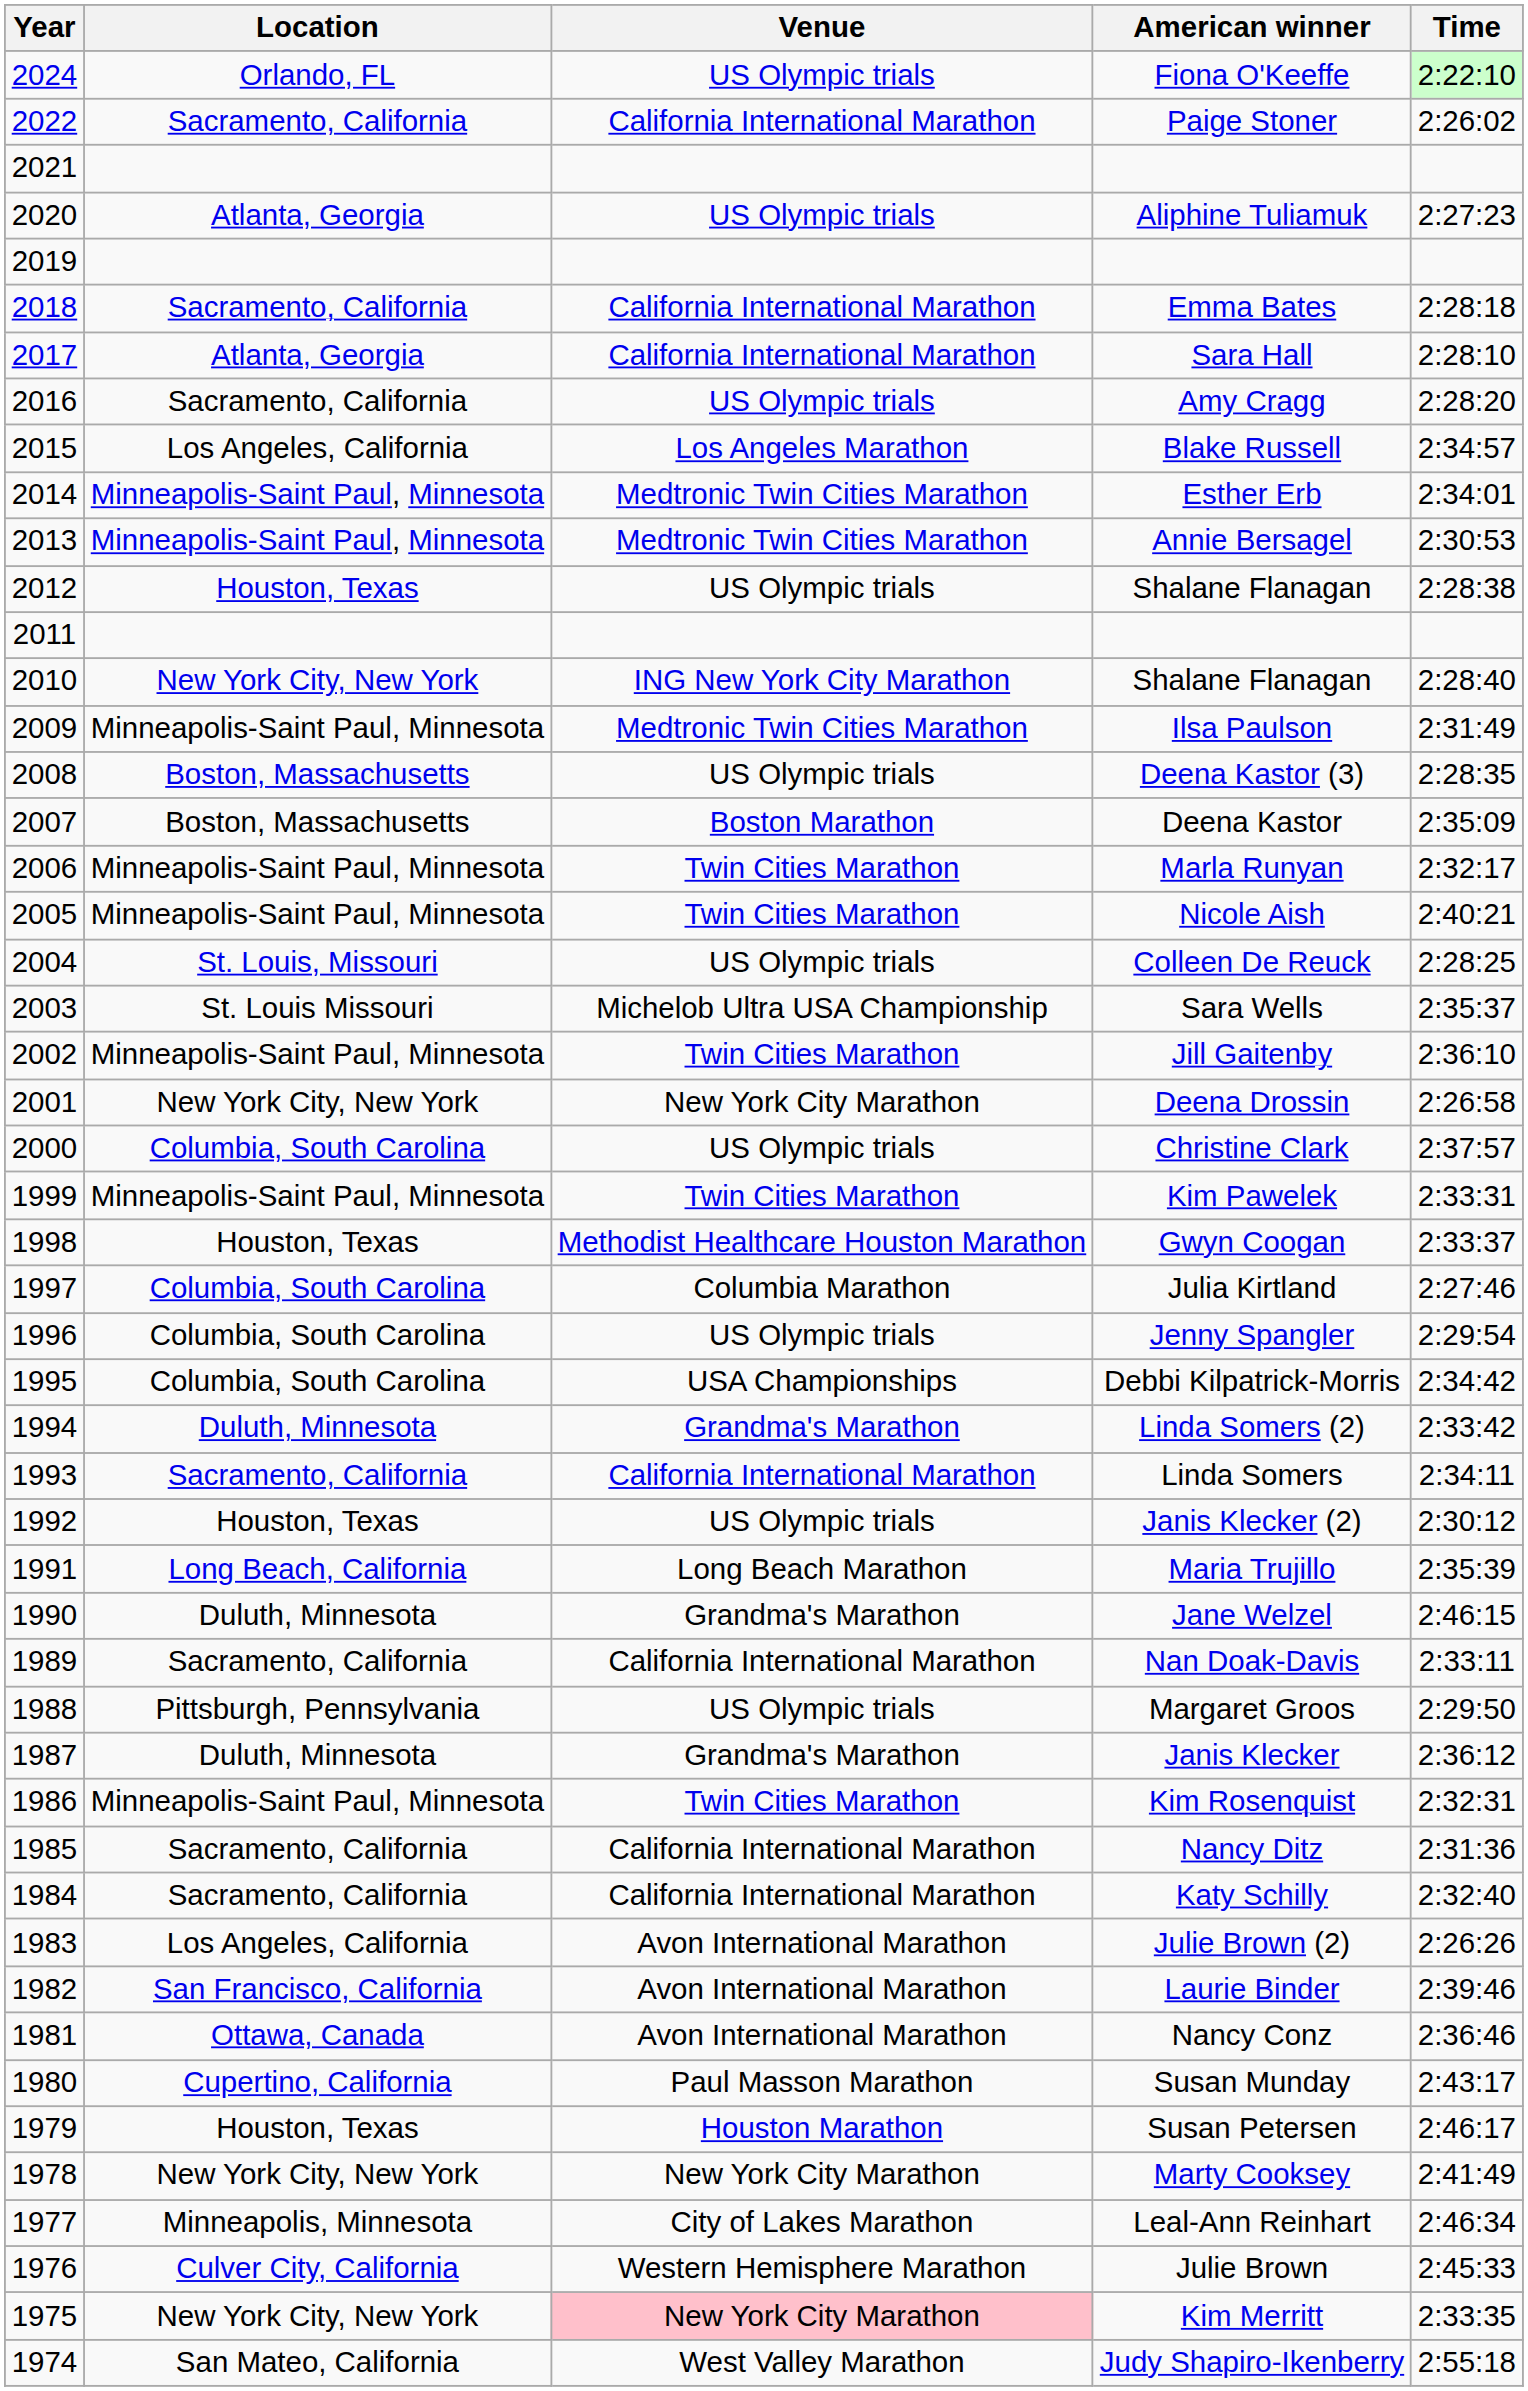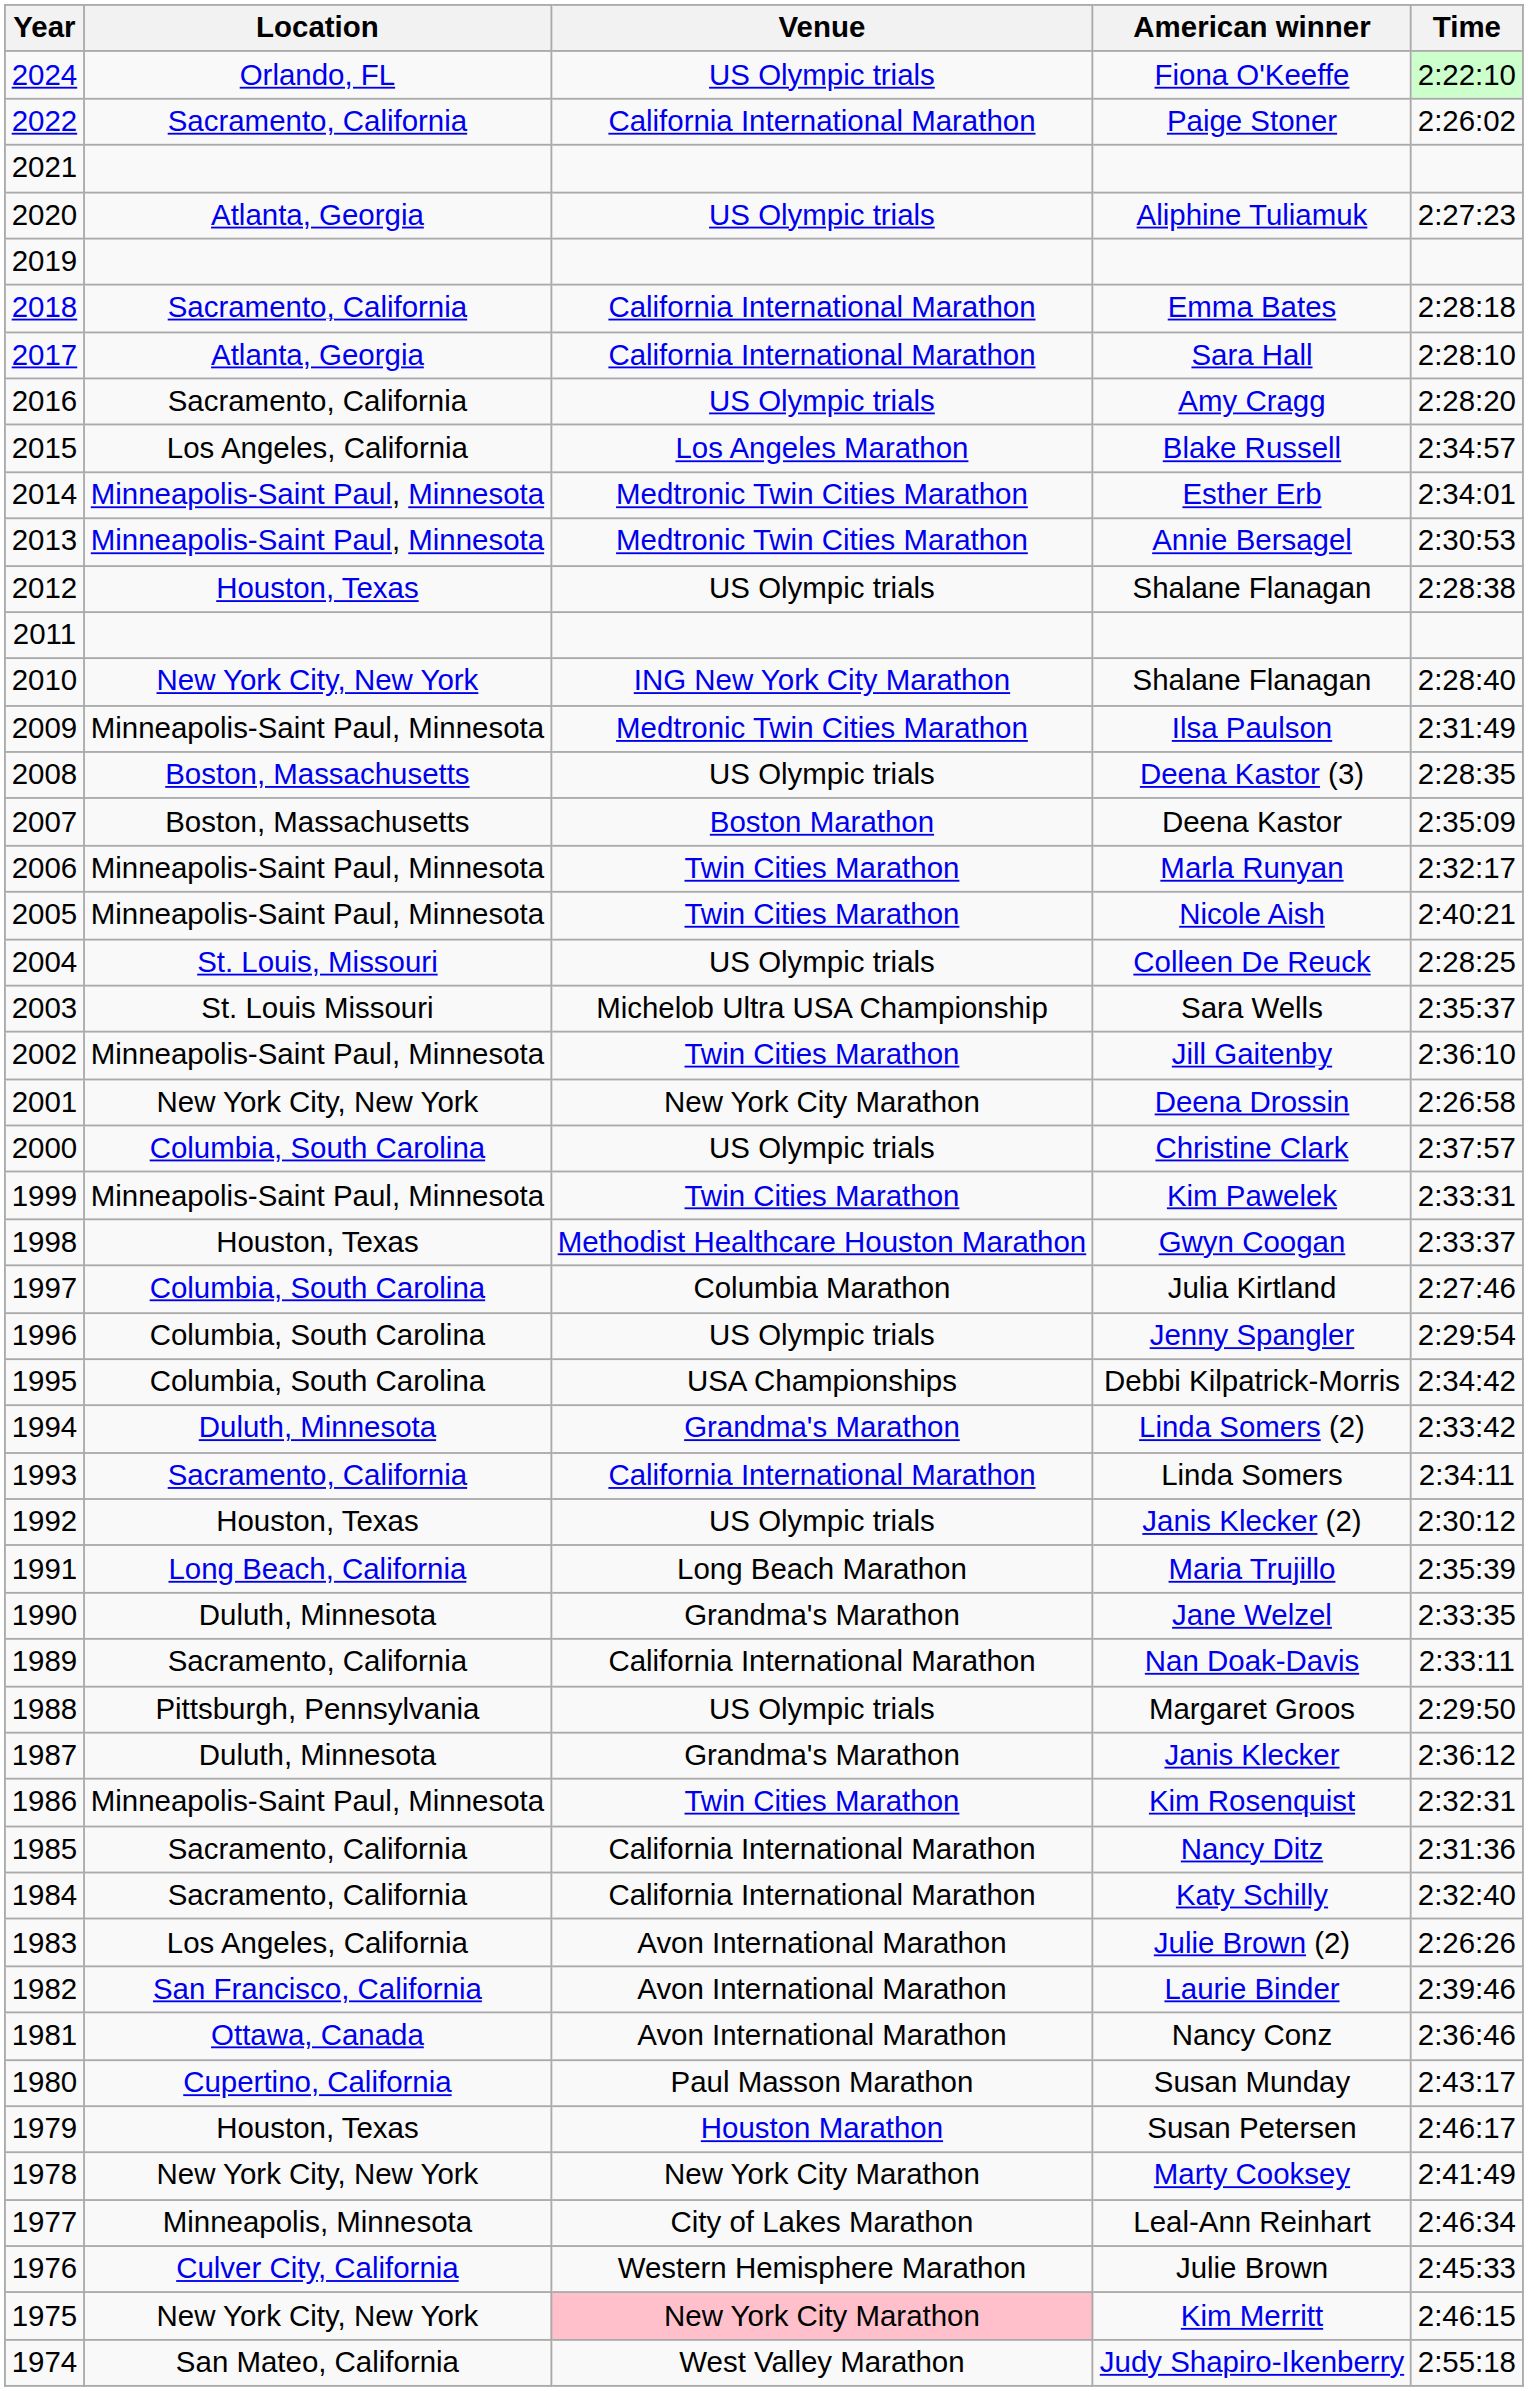 <table class="wikitable sortable" style="text-align:center">
 <tr>
 <th>Year</th>
 <th class=unsortable>Location</th>
 <th class=unsortable>Venue</th>
 <th class=unsortable>American winner</th>
 <th>Time</th>
 </tr>
 <tr>
 <td><a href='#'>2024</a></td>
 <td><a href='#'>Orlando, FL</a></td>
 <td><a href='#'>US Olympic trials</a></td>
 <td><a href='#'>Fiona O'Keeffe</a></td>
 <td bgcolor="#CCFFCC">2:22:10</td>
 </tr>
 <tr>
 <td><a href='#'>2022</a></td>
 <td><a href='#'>Sacramento, California</a></td>
 <td><a href='#'>California International Marathon</a></td>
 <td><a href='#'>Paige Stoner</a></td>
 <td>2:26:02</td>
 </tr>
 <tr>
 <td>2021</td>
 <td></td>
 <td></td>
 <td></td>
 <td></td>
 </tr>
 <tr>
 <td>2020</td>
 <td><a href='#'>Atlanta, Georgia</a></td>
 <td><a href='#'>US Olympic trials</a></td>
 <td><a href='#'>Aliphine Tuliamuk</a></td>
 <td>2:27:23</td>
 </tr>
 <tr>
 <td>2019</td>
 <td></td>
 <td></td>
 <td></td>
 <td></td>
 </tr>
 <tr>
 <td><a href='#'>2018</a></td>
 <td><a href='#'>Sacramento, California</a></td>
 <td><a href='#'>California International Marathon</a></td>
 <td><a href='#'>Emma Bates</a></td>
 <td>2:28:18</td>
 </tr>
 <tr>
 <td><a href='#'>2017</a></td>
 <td><a href='#'>Atlanta, Georgia</a></td>
 <td><a href='#'>California International Marathon</a></td>
 <td><a href='#'>Sara Hall</a></td>
 <td>2:28:10</td>
 </tr>
 <tr>
 <td>2016</td>
 <td>Sacramento, California</td>
 <td><a href='#'>US Olympic trials</a></td>
 <td><a href='#'>Amy Cragg</a></td>
 <td>2:28:20</td>
 </tr>
 <tr>
 <td>2015</td>
 <td>Los Angeles, California</td>
 <td><a href='#'>Los Angeles Marathon</a></td>
 <td><a href='#'>Blake Russell</a></td>
 <td>2:34:57</td>
 </tr>
 <tr>
 <td>2014</td>
 <td><a href='#'>Minneapolis-Saint Paul</a>, <a href='#'>Minnesota</a></td>
 <td><a href='#'>Medtronic Twin Cities Marathon</a></td>
 <td><a href='#'>Esther Erb</a></td>
 <td>2:34:01</td>
 </tr>
 <tr>
 <td>2013</td>
 <td><a href='#'>Minneapolis-Saint Paul</a>, <a href='#'>Minnesota</a></td>
 <td><a href='#'>Medtronic Twin Cities Marathon</a></td>
 <td><a href='#'>Annie Bersagel</a></td>
 <td>2:30:53</td>
 </tr>
 <tr>
 <td>2012</td>
 <td><a href='#'>Houston, Texas</a></td>
 <td>US Olympic trials</td>
 <td>Shalane Flanagan</td>
 <td>2:28:38</td>
 </tr>
 <tr>
 <td>2011</td>
 <td></td>
 <td></td>
 <td></td>
 <td></td>
 </tr>
 <tr>
 <td>2010</td>
 <td><a href='#'>New York City, New York</a></td>
 <td><a href='#'>ING New York City Marathon</a></td>
 <td>Shalane Flanagan</td>
 <td>2:28:40</td>
 </tr>
 <tr>
 <td>2009</td>
 <td>Minneapolis-Saint Paul, Minnesota</td>
 <td><a href='#'>Medtronic Twin Cities Marathon</a></td>
 <td><a href='#'>Ilsa Paulson</a></td>
 <td>2:31:49</td>
 </tr>
 <tr>
 <td>2008</td>
 <td><a href='#'>Boston, Massachusetts</a></td>
 <td>US Olympic trials</td>
 <td><a href='#'>Deena Kastor</a> (3)</td>
 <td>2:28:35</td>
 </tr>
 <tr>
 <td>2007</td>
 <td>Boston, Massachusetts</td>
 <td><a href='#'>Boston Marathon</a></td>
 <td>Deena Kastor</td>
 <td>2:35:09</td>
 </tr>
 <tr>
 <td>2006</td>
 <td>Minneapolis-Saint Paul, Minnesota</td>
 <td><a href='#'>Twin Cities Marathon</a></td>
 <td><a href='#'>Marla Runyan</a></td>
 <td>2:32:17</td>
 </tr>
 <tr>
 <td>2005</td>
 <td>Minneapolis-Saint Paul, Minnesota</td>
 <td><a href='#'>Twin Cities Marathon</a></td>
 <td><a href='#'>Nicole Aish</a></td>
 <td>2:40:21</td>
 </tr>
 <tr>
 <td>2004</td>
 <td><a href='#'>St. Louis, Missouri</a></td>
 <td>US Olympic trials</td>
 <td><a href='#'>Colleen De Reuck</a></td>
 <td>2:28:25</td>
 </tr>
 <tr>
 <td>2003</td>
 <td>St. Louis Missouri</td>
 <td>Michelob Ultra USA Championship</td>
 <td>Sara Wells</td>
 <td>2:35:37</td>
 </tr>
 <tr>
 <td>2002</td>
 <td>Minneapolis-Saint Paul, Minnesota</td>
 <td><a href='#'>Twin Cities Marathon</a></td>
 <td><a href='#'>Jill Gaitenby</a></td>
 <td>2:36:10</td>
 </tr>
 <tr>
 <td>2001</td>
 <td>New York City, New York</td>
 <td>New York City Marathon</td>
 <td><a href='#'>Deena Drossin</a></td>
 <td>2:26:58</td>
 </tr>
 <tr>
 <td>2000</td>
 <td><a href='#'>Columbia, South Carolina</a></td>
 <td>US Olympic trials</td>
 <td><a href='#'>Christine Clark</a></td>
 <td>2:37:57</td>
 </tr>
 <tr>
 <td>1999</td>
 <td>Minneapolis-Saint Paul, Minnesota</td>
 <td><a href='#'>Twin Cities Marathon</a></td>
 <td><a href='#'>Kim Pawelek</a></td>
 <td>2:33:31</td>
 </tr>
 <tr>
 <td>1998</td>
 <td>Houston, Texas</td>
 <td><a href='#'>Methodist Healthcare Houston Marathon</a></td>
 <td><a href='#'>Gwyn Coogan</a></td>
 <td>2:33:37</td>
 </tr>
 <tr>
 <td>1997</td>
 <td><a href='#'>Columbia, South Carolina</a></td>
 <td>Columbia Marathon</td>
 <td>Julia Kirtland</td>
 <td>2:27:46</td>
 </tr>
 <tr>
 <td>1996</td>
 <td>Columbia, South Carolina</td>
 <td>US Olympic trials</td>
 <td><a href='#'>Jenny Spangler</a></td>
 <td>2:29:54</td>
 </tr>
 <tr>
 <td>1995</td>
 <td>Columbia, South Carolina</td>
 <td>USA Championships</td>
 <td>Debbi Kilpatrick-Morris</td>
 <td>2:34:42</td>
 </tr>
 <tr>
 <td>1994</td>
 <td><a href='#'>Duluth, Minnesota</a></td>
 <td><a href='#'>Grandma's Marathon</a></td>
 <td><a href='#'>Linda Somers</a> (2)</td>
 <td>2:33:42</td>
 </tr>
 <tr>
 <td>1993</td>
 <td><a href='#'>Sacramento, California</a></td>
 <td><a href='#'>California International Marathon</a></td>
 <td>Linda Somers</td>
 <td>2:34:11</td>
 </tr>
 <tr>
 <td>1992</td>
 <td>Houston, Texas</td>
 <td>US Olympic trials</td>
 <td><a href='#'>Janis Klecker</a> (2)</td>
 <td>2:30:12</td>
 </tr>
 <tr>
 <td>1991</td>
 <td><a href='#'>Long Beach, California</a></td>
 <td>Long Beach Marathon</td>
 <td><a href='#'>Maria Trujillo</a></td>
 <td>2:35:39</td>
 </tr>
 <tr>
 <td>1990</td>
 <td>Duluth, Minnesota</td>
 <td>Grandma's Marathon</td>
 <td><a href='#'>Jane Welzel</a></td>
-<td>2:46:15</td>
+<td>2:33:35</td>
 </tr>
 <tr>
 <td>1989</td>
 <td>Sacramento, California</td>
 <td>California International Marathon</td>
 <td><a href='#'>Nan Doak-Davis</a></td>
 <td>2:33:11</td>
 </tr>
 <tr>
 <td>1988</td>
 <td>Pittsburgh, Pennsylvania</td>
 <td>US Olympic trials</td>
 <td>Margaret Groos</td>
 <td>2:29:50</td>
 </tr>
 <tr>
 <td>1987</td>
 <td>Duluth, Minnesota</td>
 <td>Grandma's Marathon</td>
 <td><a href='#'>Janis Klecker</a></td>
 <td>2:36:12</td>
 </tr>
 <tr>
 <td>1986</td>
 <td>Minneapolis-Saint Paul, Minnesota</td>
 <td><a href='#'>Twin Cities Marathon</a></td>
 <td><a href='#'>Kim Rosenquist</a></td>
 <td>2:32:31</td>
 </tr>
 <tr>
 <td>1985</td>
 <td>Sacramento, California</td>
 <td>California International Marathon</td>
 <td><a href='#'>Nancy Ditz</a></td>
 <td>2:31:36</td>
 </tr>
 <tr>
 <td>1984</td>
 <td>Sacramento, California</td>
 <td>California International Marathon</td>
 <td><a href='#'>Katy Schilly</a></td>
 <td>2:32:40</td>
 </tr>
 <tr>
 <td>1983</td>
 <td>Los Angeles, California</td>
 <td>Avon International Marathon</td>
 <td><a href='#'>Julie Brown</a> (2)</td>
 <td>2:26:26</td>
 </tr>
 <tr>
 <td>1982</td>
 <td><a href='#'>San Francisco, California</a></td>
 <td>Avon International Marathon</td>
 <td><a href='#'>Laurie Binder</a></td>
 <td>2:39:46</td>
 </tr>
 <tr>
 <td>1981</td>
 <td><a href='#'>Ottawa, Canada</a></td>
 <td>Avon International Marathon</td>
 <td>Nancy Conz</td>
 <td>2:36:46</td>
 </tr>
 <tr>
 <td>1980</td>
 <td><a href='#'>Cupertino, California</a></td>
 <td>Paul Masson Marathon</td>
 <td>Susan Munday</td>
 <td>2:43:17</td>
 </tr>
 <tr>
 <td>1979</td>
 <td>Houston, Texas</td>
 <td><a href='#'>Houston Marathon</a></td>
 <td>Susan Petersen</td>
 <td>2:46:17</td>
 </tr>
 <tr>
 <td>1978</td>
 <td>New York City, New York</td>
 <td>New York City Marathon</td>
 <td><a href='#'>Marty Cooksey</a></td>
 <td>2:41:49</td>
 </tr>
 <tr>
 <td>1977</td>
 <td>Minneapolis, Minnesota</td>
 <td>City of Lakes Marathon</td>
 <td>Leal-Ann Reinhart</td>
 <td>2:46:34</td>
 </tr>
 <tr>
 <td>1976</td>
 <td><a href='#'>Culver City, California</a></td>
 <td>Western Hemisphere Marathon</td>
 <td>Julie Brown</td>
 <td>2:45:33</td>
 </tr>
 <tr>
 <td>1975</td>
 <td>New York City, New York</td>
 <td style="background: pink;">New York City Marathon</td>
 <td><a href='#'>Kim Merritt</a></td>
-<td>2:33:35</td>
+<td>2:46:15</td>
 </tr>
 <tr>
 <td>1974</td>
 <td>San Mateo, California</td>
 <td>West Valley Marathon</td>
 <td><a href='#'>Judy Shapiro-Ikenberry</a></td>
 <td>2:55:18</td>
 </tr>
 </table>
